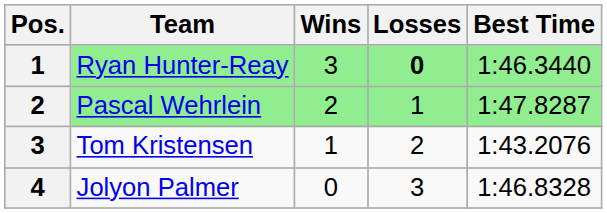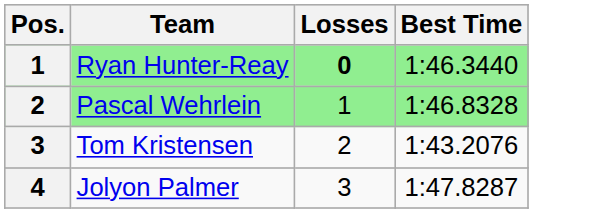 <table class="wikitable">
 <tr>
 <th>Pos.</th>
 <th>Team</th>
-<th>Wins</th>
 <th>Losses</th>
 <th>Best Time</th>
 </tr>
 <tr style="background:lightgreen;">
 <th>1</th>
 <td> <a href='#'>Ryan Hunter-Reay</a></td>
-<td style="text-align:center;">3</td>
 <td style="text-align:center;"><strong>0</strong></td>
 <td style="text-align:center;">1:46.3440</td>
 </tr>
 <tr style="background:lightgreen;">
 <th>2</th>
 <td> <a href='#'>Pascal Wehrlein</a></td>
-<td style="text-align:center;">2</td>
 <td style="text-align:center;">1</td>
-<td style="text-align:center;">1:47.8287</td>
+<td style="text-align:center;">1:46.8328</td>
 </tr>
 <tr>
 <th>3</th>
 <td> <a href='#'>Tom Kristensen</a></td>
-<td style="text-align:center;">1</td>
 <td style="text-align:center;">2</td>
 <td style="text-align:center;">1:43.2076</td>
 </tr>
 <tr>
 <th>4</th>
 <td> <a href='#'>Jolyon Palmer</a></td>
-<td style="text-align:center;">0</td>
 <td style="text-align:center;">3</td>
-<td style="text-align:center;">1:46.8328</td>
+<td style="text-align:center;">1:47.8287</td>
 </tr>
 </table>
